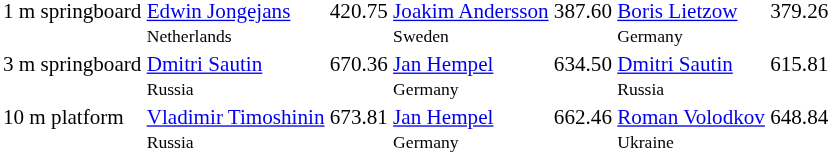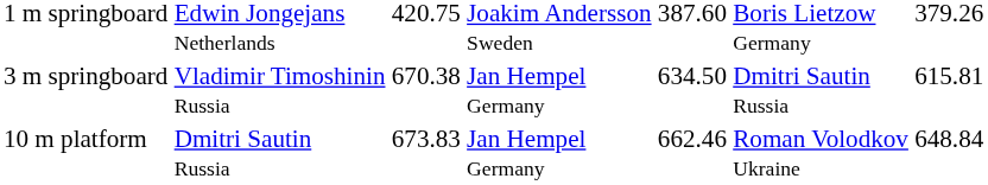 <table>
 <tr valign=top>
 <td>1 m springboard</td>
 <td> <a href='#'>Edwin Jongejans</a><br><small>Netherlands</small></td>
 <td>420.75</td>
 <td> <a href='#'>Joakim Andersson</a><br><small>Sweden</small></td>
 <td>387.60</td>
 <td> <a href='#'>Boris Lietzow</a><br><small>Germany</small></td>
 <td>379.26</td>
 </tr>
 <tr valign=top>
 <td>3 m springboard</td>
-<td> <a href='#'>Dmitri Sautin</a><br><small>Russia</small></td>
-<td>670.36</td>
+<td> <a href='#'>Vladimir Timoshinin</a><br><small>Russia</small></td>
+<td>670.38</td>
 <td> <a href='#'>Jan Hempel</a><br><small>Germany</small></td>
 <td>634.50</td>
 <td> <a href='#'>Dmitri Sautin</a><br><small>Russia</small></td>
 <td>615.81</td>
 </tr>
 <tr valign=top>
 <td>10 m platform</td>
-<td> <a href='#'>Vladimir Timoshinin</a><br><small>Russia</small></td>
-<td>673.81</td>
+<td> <a href='#'>Dmitri Sautin</a><br><small>Russia</small></td>
+<td>673.83</td>
 <td> <a href='#'>Jan Hempel</a><br><small>Germany</small></td>
 <td>662.46</td>
 <td> <a href='#'>Roman Volodkov</a><br><small>Ukraine</small></td>
 <td>648.84</td>
 </tr>
 </table>
